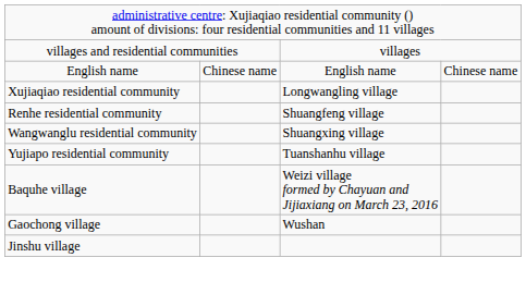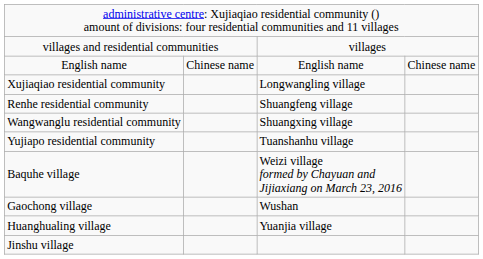 <table class="wikitable">
 <tr align=center>
 <td align=center colspan=4><a href='#'>administrative centre</a>: Xujiaqiao residential community ()<br>amount of divisions: four residential communities and 11 villages</td>
 </tr>
 <tr align=center>
 <td align=center colspan=2>villages and residential communities</td>
 <td align=center colspan=2>villages</td>
 </tr>
 <tr align=center>
 <td>English name</td>
 <td>Chinese name</td>
 <td>English name</td>
 <td>Chinese name</td>
 </tr>
 <tr align=left>
 <td>Xujiaqiao residential community</td>
 <td></td>
 <td>Longwangling village</td>
 <td></td>
 </tr>
 <tr align=left>
 <td>Renhe residential community</td>
 <td></td>
 <td>Shuangfeng village</td>
 <td></td>
 </tr>
 <tr align=left>
 <td>Wangwanglu residential community</td>
 <td></td>
 <td>Shuangxing village</td>
 <td></td>
 </tr>
 <tr align=left>
 <td>Yujiapo residential community</td>
 <td></td>
 <td>Tuanshanhu village</td>
 <td></td>
 </tr>
 <tr align=left>
 <td>Baquhe village</td>
 <td></td>
 <td>Weizi village<br><em>formed by Chayuan and <br>Jijiaxiang on March 23, 2016</em></td>
 <td></td>
 </tr>
 <tr align=left>
 <td>Gaochong village</td>
 <td></td>
 <td>Wushan</td>
 <td></td>
 </tr>
 <tr align=left>
+<td>Huanghualing village</td>
+<td></td>
+<td>Yuanjia village</td>
+<td></td>
+</tr>
+<tr align=left>
 <td>Jinshu village</td>
 <td></td>
 <td></td>
 <td></td>
 </tr>
 </table>
